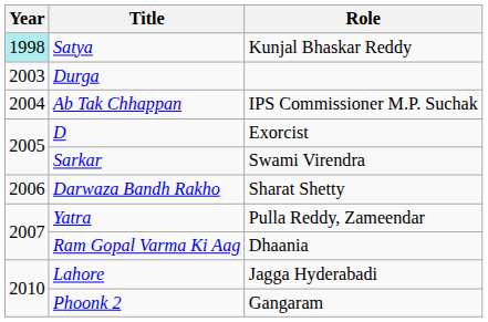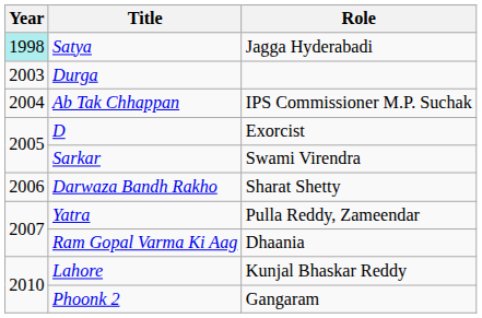 <table class="wikitable sortable">
 <tr>
 <th>Year</th>
 <th>Title</th>
 <th>Role</th>
 </tr>
 <tr>
 <td style="background: paleturquoise;">1998</td>
 <td><a href='#'><em>Satya</em></a></td>
-<td>Kunjal Bhaskar Reddy</td>
+<td>Jagga Hyderabadi</td>
 </tr>
 <tr>
 <td>2003</td>
 <td><em><a href='#'>Durga</a></em></td>
 <td></td>
 </tr>
 <tr>
 <td>2004</td>
 <td><em><a href='#'>Ab Tak Chhappan</a></em></td>
 <td>IPS Commissioner M.P. Suchak</td>
 </tr>
 <tr>
 <td rowspan="2">2005</td>
 <td><em><a href='#'>D</a></em></td>
 <td>Exorcist</td>
 </tr>
 <tr>
 <td><a href='#'><em>Sarkar</em></a></td>
 <td>Swami Virendra</td>
 </tr>
 <tr>
 <td>2006</td>
 <td><em><a href='#'>Darwaza Bandh Rakho</a></em></td>
 <td>Sharat Shetty</td>
 </tr>
 <tr>
 <td rowspan="2">2007</td>
 <td><a href='#'><em>Yatra</em></a></td>
 <td>Pulla Reddy, Zameendar</td>
 </tr>
 <tr>
 <td><em><a href='#'>Ram Gopal Varma Ki Aag</a></em></td>
 <td>Dhaania</td>
 </tr>
 <tr>
 <td rowspan="2">2010</td>
 <td><em><a href='#'>Lahore</a></em></td>
-<td>Jagga Hyderabadi</td>
+<td>Kunjal Bhaskar Reddy</td>
 </tr>
 <tr>
 <td><em><a href='#'>Phoonk 2</a></em></td>
 <td>Gangaram</td>
 </tr>
 </table>
